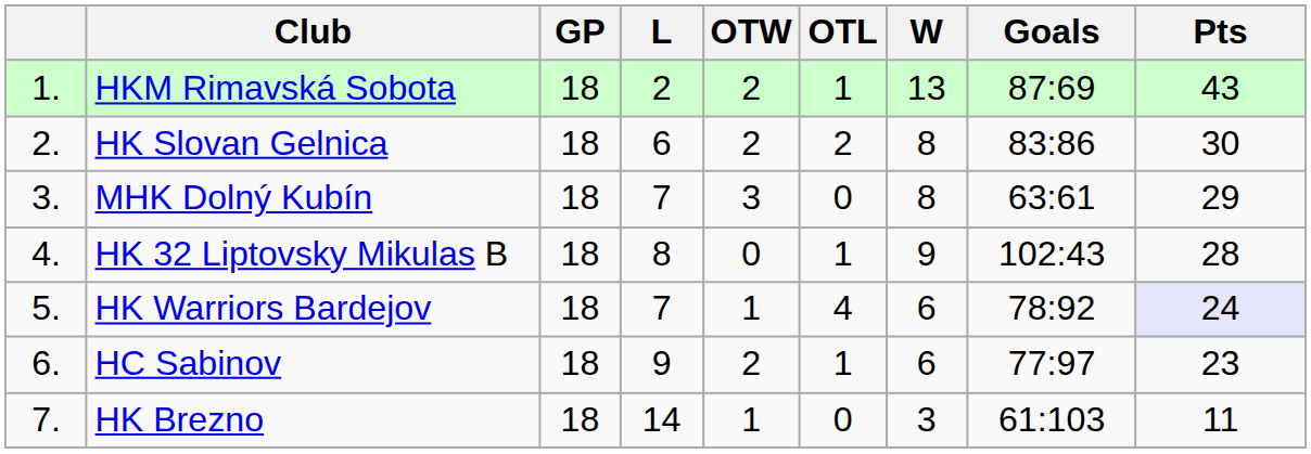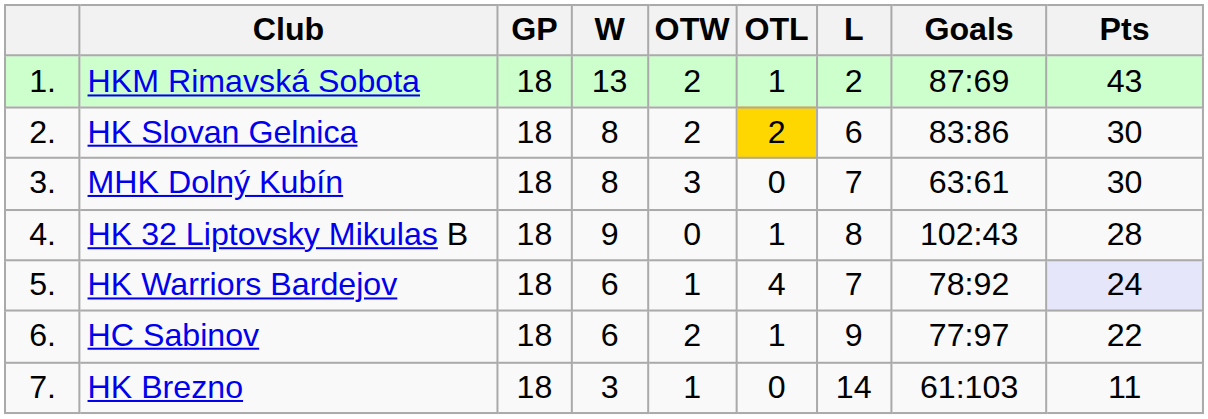 <table class="wikitable">
 <tr>
 <th width="30"></th>
 <th width="200">Club</th>
 <th width="30">GP</th>
-<th width="30">L</th>
+<th width="30">W</th>
 <th width="30">OTW</th>
 <th width="30">OTL</th>
-<th width="30">W</th>
+<th width="30">L</th>
 <th width="70">Goals</th>
 <th width="70">Pts</th>
 </tr>
 <tr bgcolor="#ccffcc" align="center">
 <td>1.</td>
 <td align="left"><a href='#'>HKM Rimavská Sobota</a></td>
 <td>18</td>
-<td>2</td>
+<td>13</td>
 <td>2</td>
 <td>1</td>
-<td>13</td>
+<td>2</td>
 <td>87:69</td>
 <td>43</td>
 </tr>
 <tr align="center">
 <td>2.</td>
 <td align="left"><a href='#'>HK Slovan Gelnica</a></td>
 <td>18</td>
+<td>8</td>
+<td>2</td>
+<td style="background: gold;">2</td>
 <td>6</td>
-<td>2</td>
-<td>2</td>
-<td>8</td>
 <td>83:86</td>
 <td>30</td>
 </tr>
 <tr align="center">
 <td>3.</td>
 <td align="left"><a href='#'>MHK Dolný Kubín</a></td>
 <td>18</td>
-<td>7</td>
+<td>8</td>
 <td>3</td>
 <td>0</td>
-<td>8</td>
+<td>7</td>
 <td>63:61</td>
-<td>29</td>
+<td>30</td>
 </tr>
 <tr align="center">
 <td>4.</td>
 <td align="left"><a href='#'>HK 32 Liptovsky Mikulas</a> B</td>
 <td>18</td>
-<td>8</td>
+<td>9</td>
 <td>0</td>
 <td>1</td>
-<td>9</td>
+<td>8</td>
 <td>102:43</td>
 <td>28</td>
 </tr>
 <tr align="center">
 <td>5.</td>
 <td align="left"><a href='#'>HK Warriors Bardejov</a></td>
 <td>18</td>
-<td>7</td>
+<td>6</td>
 <td>1</td>
 <td>4</td>
-<td>6</td>
+<td>7</td>
 <td>78:92</td>
 <td style="background: lavender;">24</td>
 </tr>
 <tr align="center">
 <td>6.</td>
 <td align="left"><a href='#'>HC Sabinov</a></td>
 <td>18</td>
-<td>9</td>
+<td>6</td>
 <td>2</td>
 <td>1</td>
-<td>6</td>
+<td>9</td>
 <td>77:97</td>
-<td>23</td>
+<td>22</td>
 </tr>
 <tr align="center">
 <td>7.</td>
 <td align="left"><a href='#'>HK Brezno</a></td>
 <td>18</td>
-<td>14</td>
+<td>3</td>
 <td>1</td>
 <td>0</td>
-<td>3</td>
+<td>14</td>
 <td>61:103</td>
 <td>11</td>
 </tr>
 </table>
